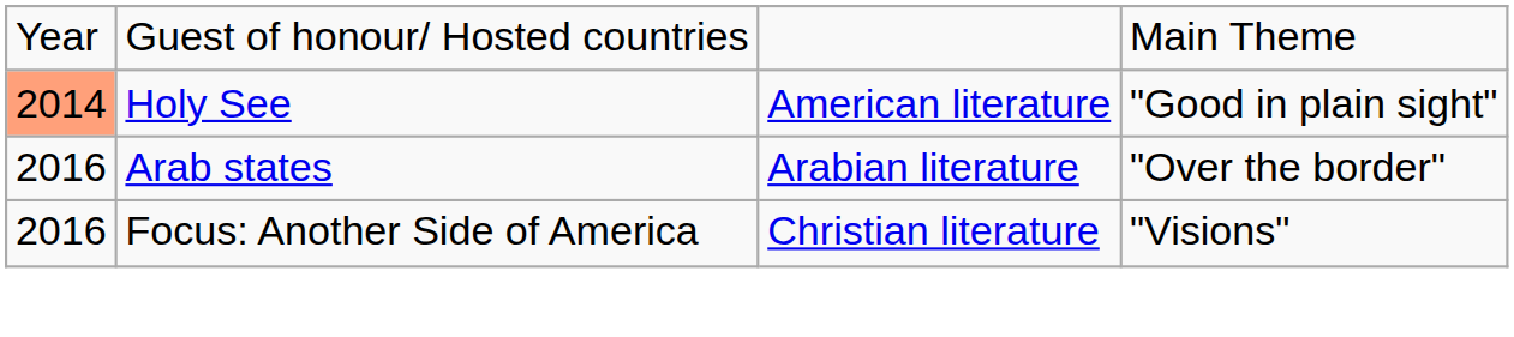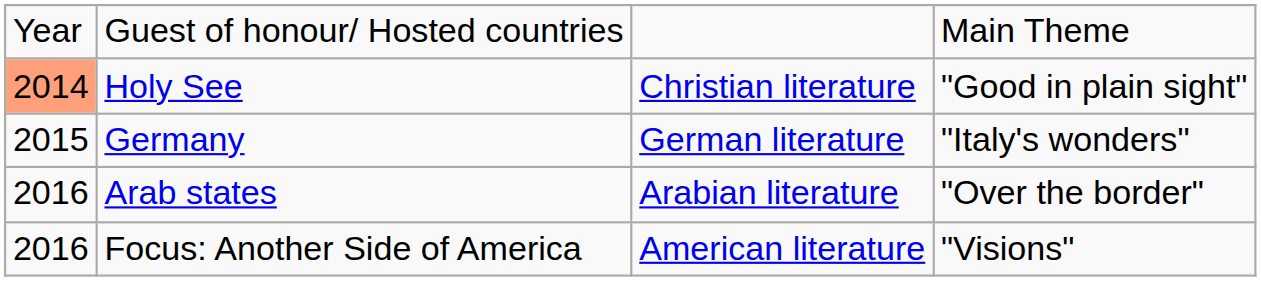 <table class="wikitable">
 <tr>
 <td>Year</td>
 <td>Guest of honour/ Hosted countries</td>
 <td></td>
 <td>Main Theme</td>
 </tr>
 <tr>
 <td style="background: lightsalmon;">2014</td>
 <td><a href='#'>Holy See</a></td>
-<td><a href='#'>American literature</a></td>
+<td><a href='#'>Christian literature</a></td>
 <td>"Good in plain sight"</td>
+</tr>
+<tr>
+<td>2015</td>
+<td><a href='#'>Germany</a></td>
+<td><a href='#'>German literature</a></td>
+<td>"Italy's wonders"</td>
 </tr>
 <tr>
 <td>2016</td>
 <td><a href='#'>Arab states</a></td>
 <td><a href='#'>Arabian literature</a></td>
 <td>"Over the border"</td>
 </tr>
 <tr>
 <td>2016</td>
 <td>Focus: Another Side of America</td>
-<td><a href='#'>Christian literature</a></td>
+<td><a href='#'>American literature</a></td>
 <td>"Visions"</td>
 </tr>
 </table>
